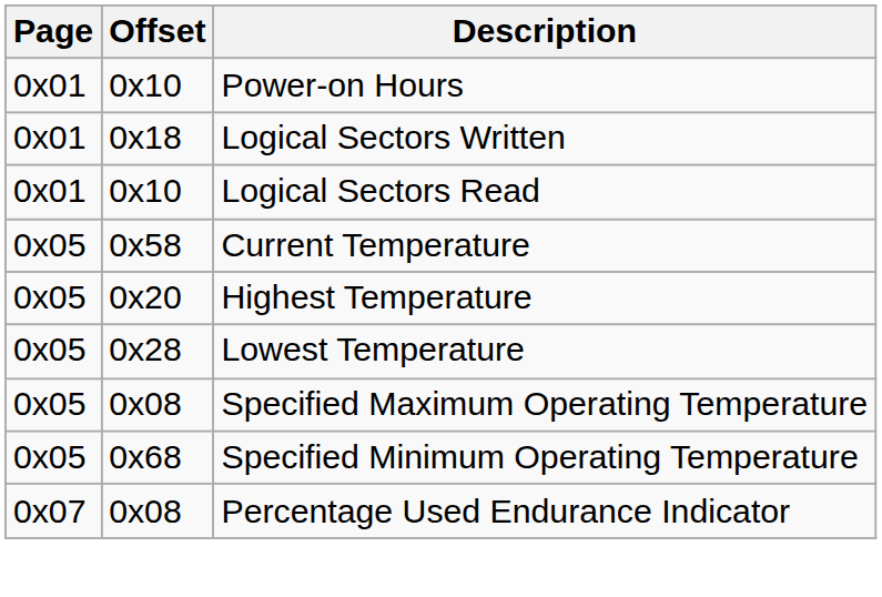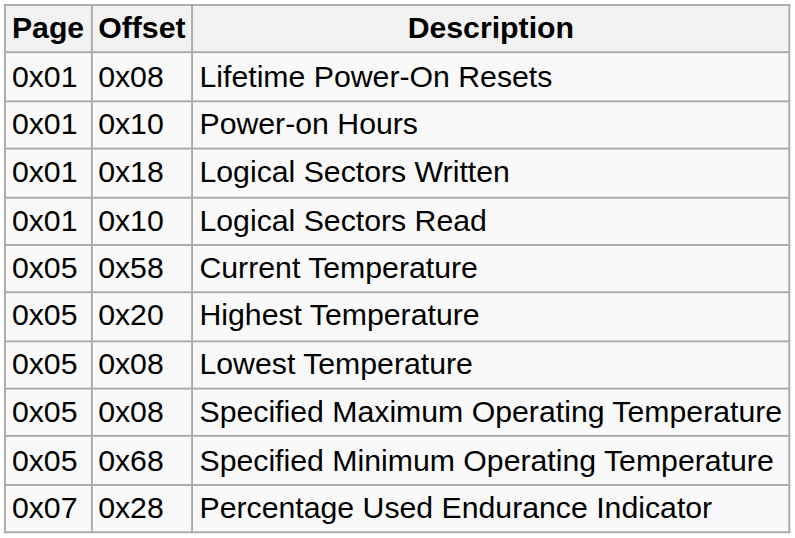 <table class="wikitable sortable" summary="Overview of known S.M.A.R.T. attributes and their description">
 <tr>
 <th>Page</th>
 <th>Offset</th>
 <th>Description</th>
+</tr>
+<tr>
+<td>0x01</td>
+<td>0x08</td>
+<td>Lifetime Power-On Resets</td>
 </tr>
 <tr>
 <td>0x01</td>
 <td>0x10</td>
 <td>Power-on Hours</td>
 </tr>
 <tr>
 <td>0x01</td>
 <td>0x18</td>
 <td>Logical Sectors Written</td>
 </tr>
 <tr>
 <td>0x01</td>
 <td>0x10</td>
 <td>Logical Sectors Read</td>
 </tr>
 <tr>
 <td>0x05</td>
 <td>0x58</td>
 <td>Current Temperature</td>
 </tr>
 <tr>
 <td>0x05</td>
 <td>0x20</td>
 <td>Highest Temperature</td>
 </tr>
 <tr>
 <td>0x05</td>
-<td>0x28</td>
+<td>0x08</td>
 <td>Lowest Temperature</td>
 </tr>
 <tr>
 <td>0x05</td>
 <td>0x08</td>
 <td>Specified Maximum Operating Temperature</td>
 </tr>
 <tr>
 <td>0x05</td>
 <td>0x68</td>
 <td>Specified Minimum Operating Temperature</td>
 </tr>
 <tr>
 <td>0x07</td>
-<td>0x08</td>
+<td>0x28</td>
 <td>Percentage Used Endurance Indicator</td>
 </tr>
 </table>
